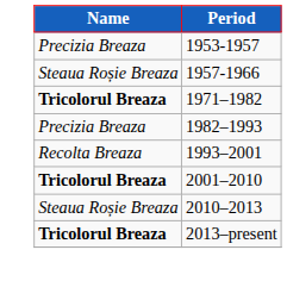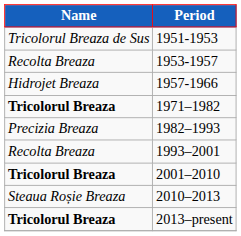 <table class="wikitable" style="text-align: left" align="right">
 <tr>
 <th style="background:#1560bd;color:#FFFFFF;border:1px solid #FF0000;">Name</th>
 <th style="background:#1560bd;color:#FFFFFF;border:1px solid #FF0000;">Period</th>
 </tr>
 <tr>
-<td align=left><em>Precizia Breaza</em></td>
+<td align=left><em>Tricolorul Breaza de Sus</em></td>
+<td>1951-1953</td>
+</tr>
+<tr>
+<td align=left><em>Recolta Breaza</em></td>
 <td>1953-1957</td>
 </tr>
 <tr>
-<td align=left><em>Steaua Roșie Breaza</em></td>
+<td align=left><em>Hidrojet Breaza</em></td>
 <td>1957-1966</td>
 </tr>
 <tr>
 <td align=left><strong>Tricolorul Breaza</strong></td>
 <td>1971–1982</td>
 </tr>
 <tr>
 <td align=left><em>Precizia Breaza</em></td>
 <td>1982–1993</td>
 </tr>
 <tr>
 <td align=left><em>Recolta Breaza</em></td>
 <td>1993–2001</td>
 </tr>
 <tr>
 <td align=left><strong>Tricolorul Breaza</strong></td>
 <td>2001–2010</td>
 </tr>
 <tr>
 <td align=left><em>Steaua Roșie Breaza</em></td>
 <td>2010–2013</td>
 </tr>
 <tr>
 <td align=left><strong>Tricolorul Breaza</strong></td>
 <td>2013–present</td>
 </tr>
 <tr>
 </tr>
 </table>
